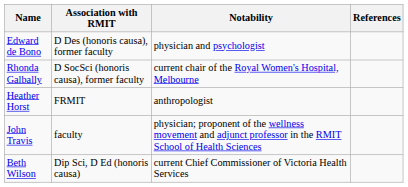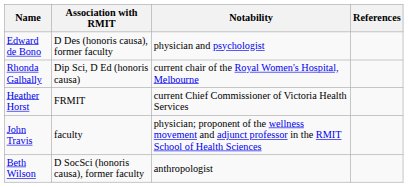 <table class="wikitable sortable" style="width:100%">
 <tr>
 <th style="width:*;">Name</th>
 <th style="width:25%;">Association with RMIT</th>
 <th style="width:50%;">Notability</th>
 <th style="width:5%;" class="unsortable">References</th>
 </tr>
 <tr>
 <td><a href='#'>Edward de Bono</a></td>
 <td>D Des (honoris causa), former faculty</td>
 <td>physician and <a href='#'>psychologist</a></td>
 <td></td>
 </tr>
 <tr>
 <td><a href='#'>Rhonda Galbally</a></td>
-<td>D SocSci (honoris causa), former faculty</td>
+<td>Dip Sci, D Ed (honoris causa)</td>
 <td>current chair of the <a href='#'>Royal Women's Hospital, Melbourne</a></td>
 <td></td>
 </tr>
 <tr>
 <td><a href='#'>Heather Horst</a></td>
 <td>FRMIT</td>
-<td>anthropologist</td>
+<td>current Chief Commissioner of Victoria Health Services</td>
 <td></td>
 </tr>
 <tr>
 <td><a href='#'>John Travis</a></td>
 <td>faculty</td>
 <td>physician; proponent of the <a href='#'>wellness movement</a> and <a href='#'>adjunct professor</a> in the <a href='#'>RMIT School of Health Sciences</a></td>
 <td></td>
 </tr>
 <tr>
 <td><a href='#'>Beth Wilson</a></td>
-<td>Dip Sci, D Ed (honoris causa)</td>
-<td>current Chief Commissioner of Victoria Health Services</td>
+<td>D SocSci (honoris causa), former faculty</td>
+<td>anthropologist</td>
 <td></td>
 </tr>
 </table>
